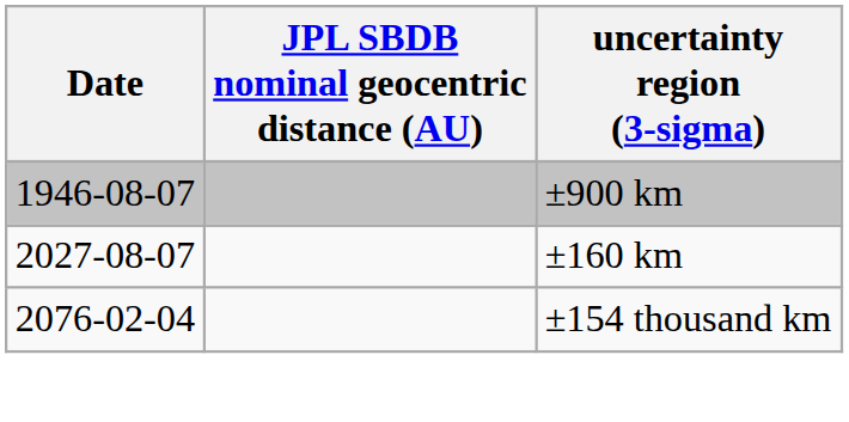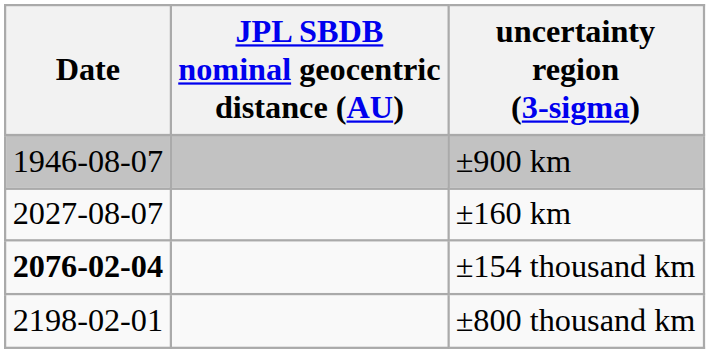 <table class="wikitable sortable" style="font-size: 0.9em;">
 <tr>
 <th>Date</th>
 <th><a href='#'>JPL SBDB</a><br><a href='#'>nominal</a> geocentric<br>distance (<a href='#'>AU</a>)</th>
 <th class=unsortable>uncertainty<br>region<br>(<a href='#'>3-sigma</a>)</th>
 </tr>
 <tr bgcolor=#c2c2c2>
 <td>1946-08-07</td>
 <td></td>
 <td>±900 km</td>
 </tr>
 <tr>
 <td>2027-08-07</td>
 <td></td>
 <td>±160 km</td>
 </tr>
 <tr>
-<td>2076-02-04</td>
+<td><strong>2076-02-04</strong></td>
 <td></td>
 <td>±154 thousand km</td>
 </tr>
+<tr>
+<td>2198-02-01</td>
+<td></td>
+<td>±800 thousand km</td>
+</tr>
 </table>
